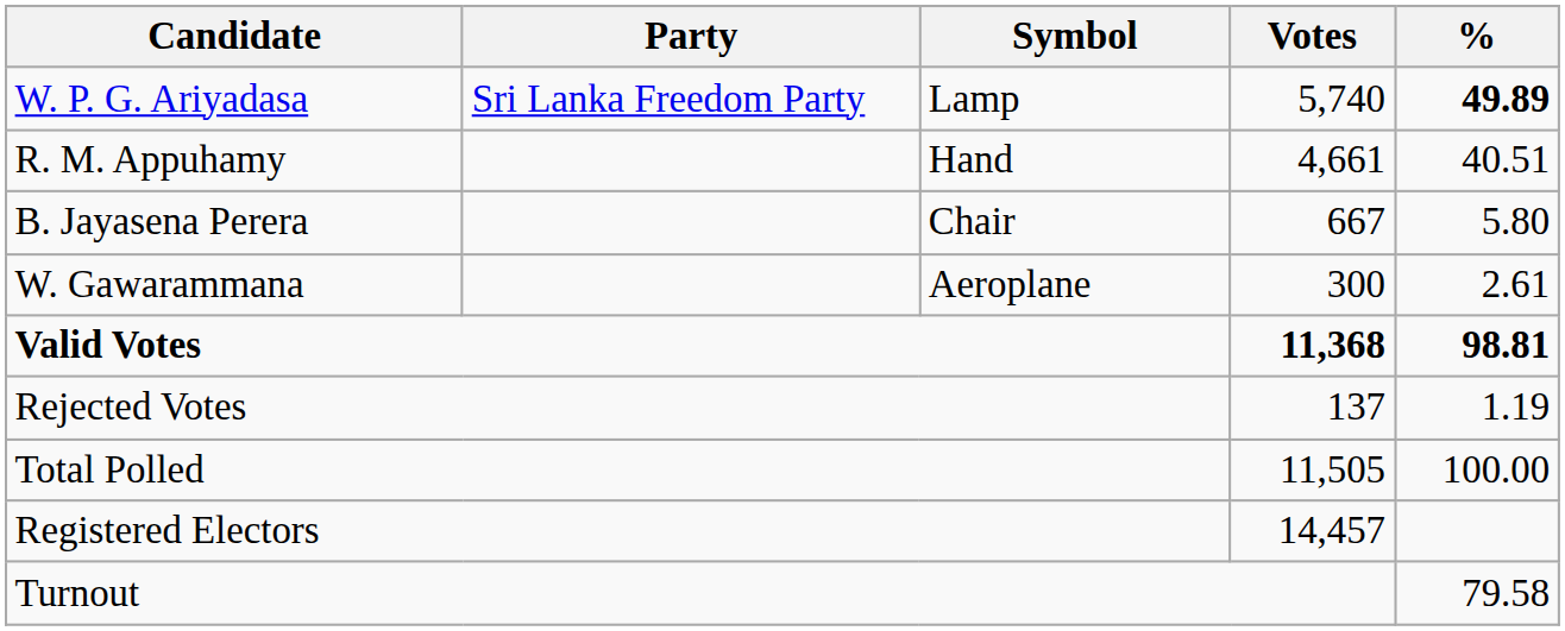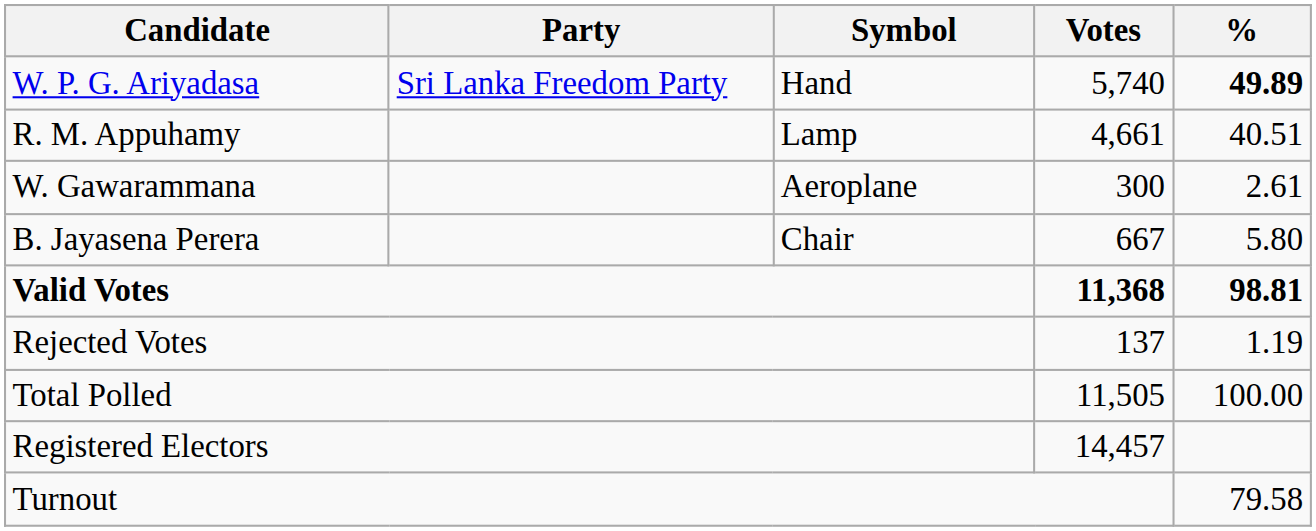 <table class="wikitable" border="1" style="text-align:right;">
 <tr>
 <th align=left width="180">Candidate</th>
 <th align=left width="180">Party</th>
 <th align=left width="120">Symbol</th>
 <th align=left width="60">Votes</th>
 <th align=left width="60">%</th>
 </tr>
 <tr>
 <td align=left><a href='#'>W. P. G. Ariyadasa</a></td>
 <td align=left><a href='#'>Sri Lanka Freedom Party</a></td>
-<td align=left>Lamp</td>
+<td align=left>Hand</td>
 <td>5,740</td>
 <td><strong>49.89</strong></td>
 </tr>
 <tr>
 <td align=left>R. M. Appuhamy</td>
 <td></td>
-<td align=left>Hand</td>
+<td align=left>Lamp</td>
 <td>4,661</td>
 <td>40.51</td>
+</tr>
+<tr>
+<td align=left>W. Gawarammana</td>
+<td></td>
+<td align=left>Aeroplane</td>
+<td>300</td>
+<td>2.61</td>
 </tr>
 <tr>
 <td align=left>B. Jayasena Perera</td>
 <td></td>
 <td align=left>Chair</td>
 <td>667</td>
 <td>5.80</td>
-</tr>
-<tr>
-<td align=left>W. Gawarammana</td>
-<td></td>
-<td align=left>Aeroplane</td>
-<td>300</td>
-<td>2.61</td>
 </tr>
 <tr>
 <td align=left colspan=3><strong>Valid Votes</strong></td>
 <td><strong>11,368</strong></td>
 <td><strong>98.81</strong></td>
 </tr>
 <tr>
 <td align=left colspan=3>Rejected Votes</td>
 <td>137</td>
 <td>1.19</td>
 </tr>
 <tr>
 <td align=left colspan=3>Total Polled</td>
 <td>11,505</td>
 <td>100.00</td>
 </tr>
 <tr>
 <td align=left colspan=3>Registered Electors</td>
 <td>14,457</td>
 <td></td>
 </tr>
 <tr>
 <td align=left colspan=4>Turnout</td>
 <td>79.58</td>
 </tr>
 </table>
